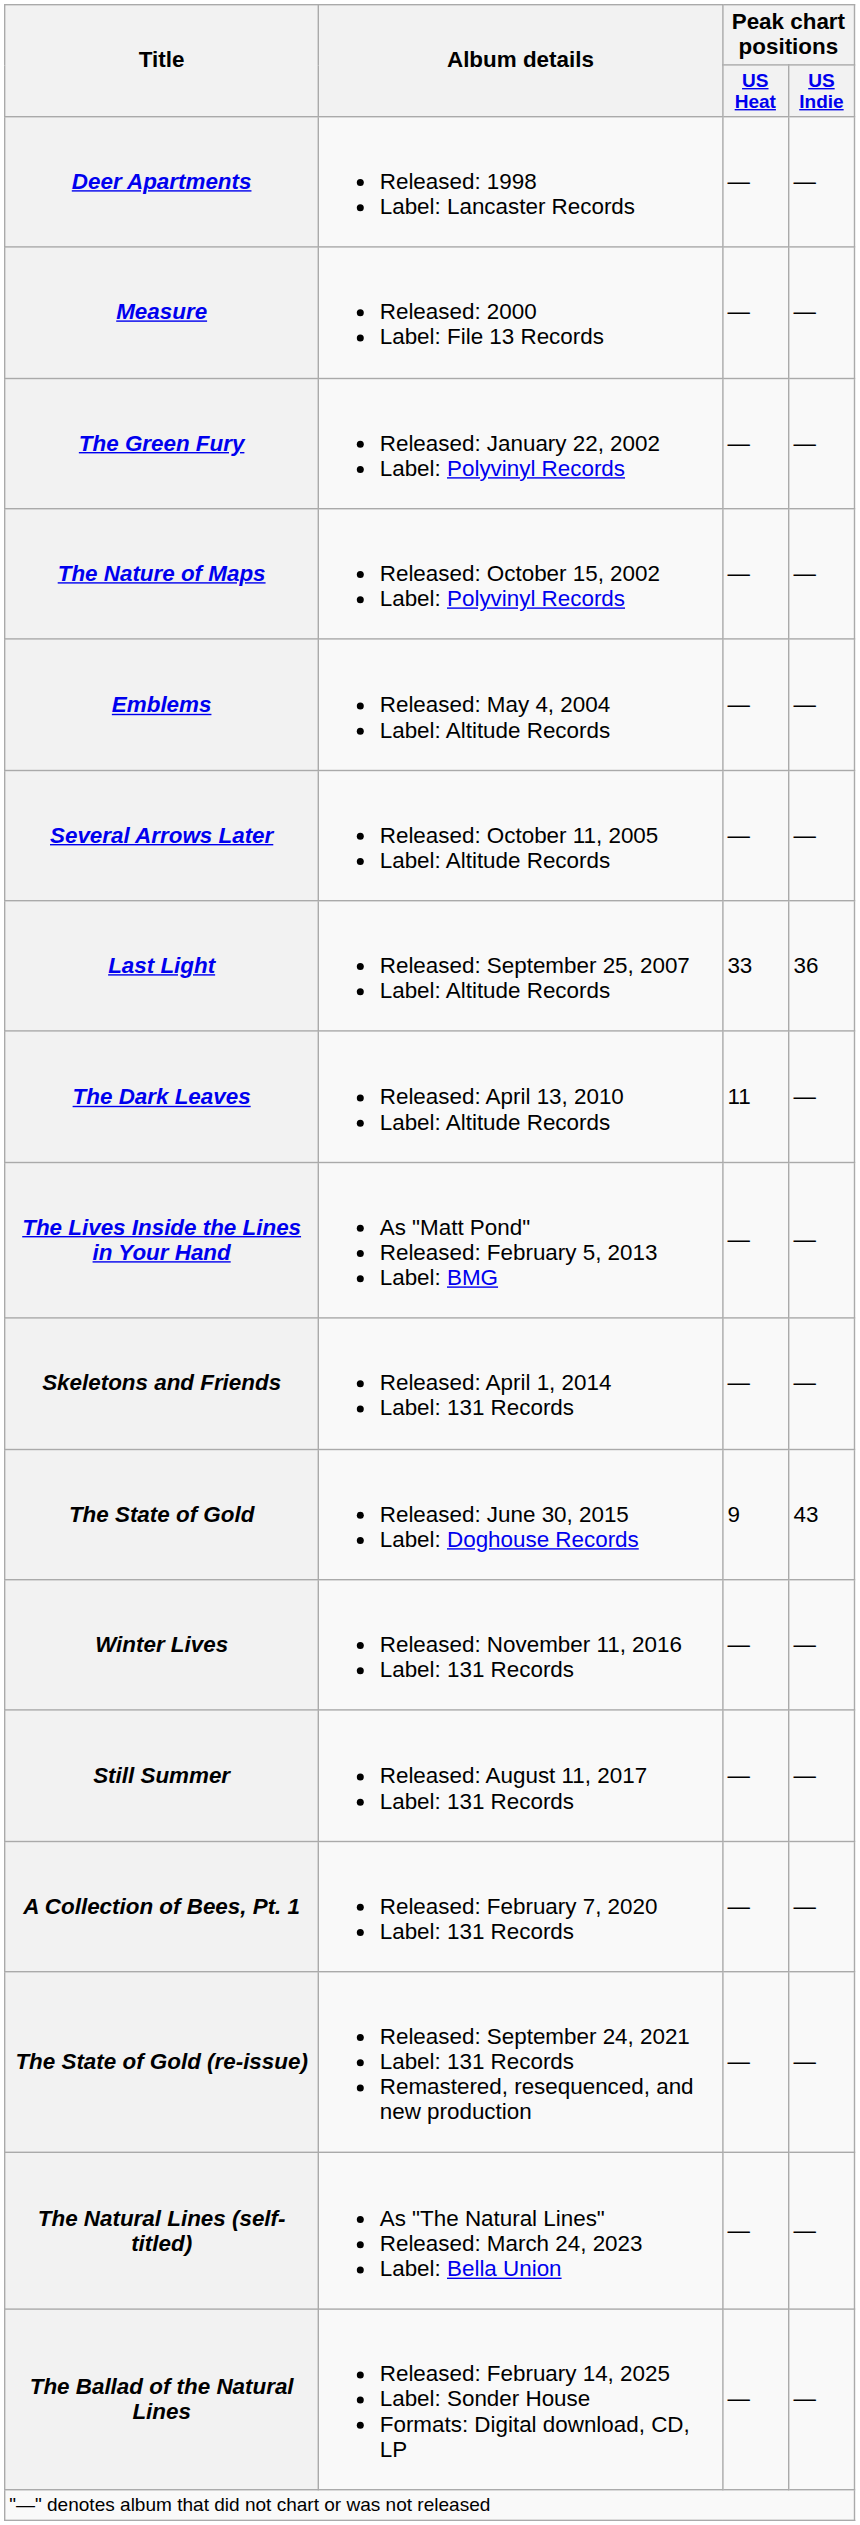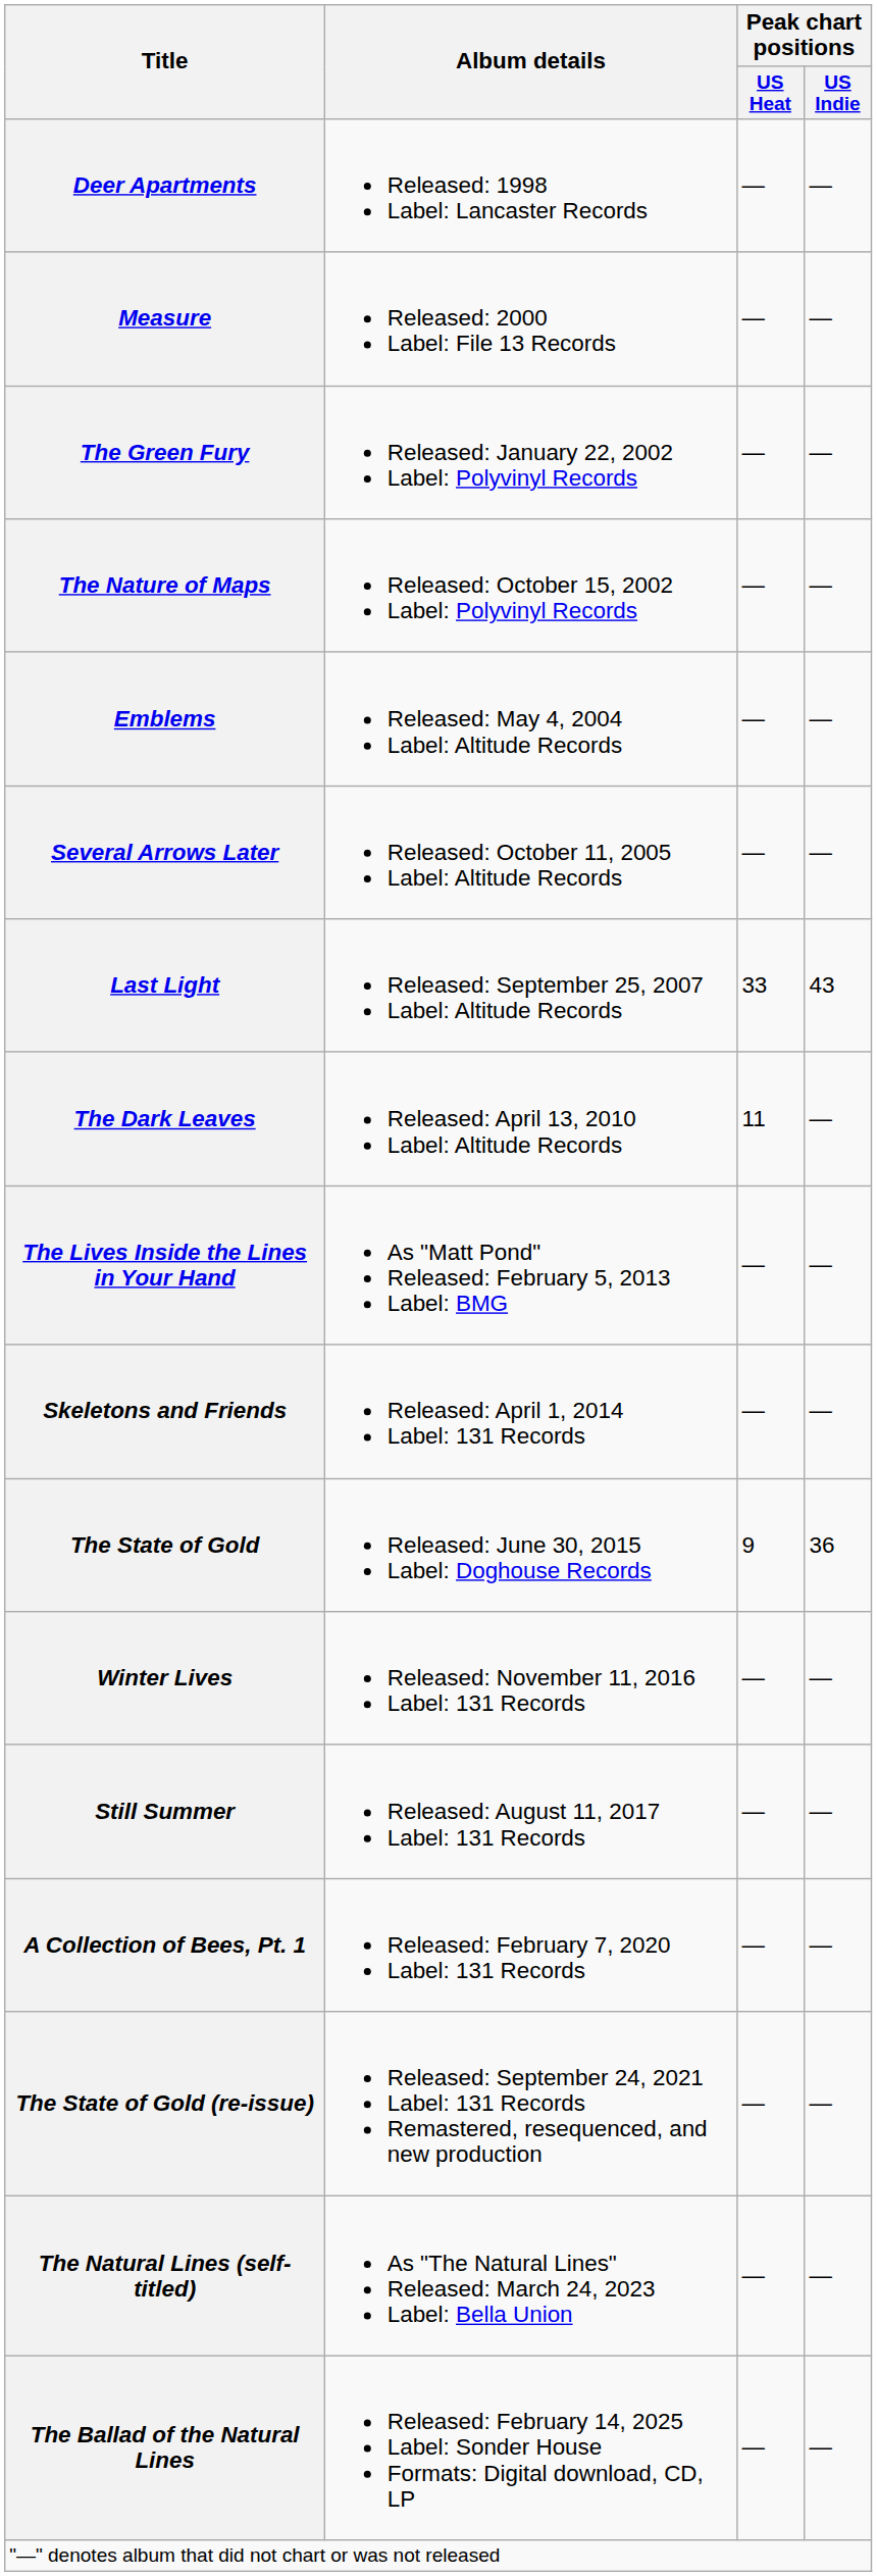 <table class="wikitable plainrowheaders" style="text-align:left;">
 <tr>
 <th scope="col" rowspan="2">Title</th>
 <th scope="col" rowspan="2">Album details</th>
 <th scope="col" colspan="2">Peak chart positions</th>
 </tr>
 <tr>
 <th scope="col" style="width:3em;font-size:85%;"><a href='#'>US Heat</a><br></th>
 <th scope="col" style="width:3em;font-size:85%;"><a href='#'>US Indie</a><br></th>
 </tr>
 <tr>
 <th scope="row"><strong><em><a href='#'>Deer Apartments</a></em></strong></th>
 <td><br><ul><li>Released: 1998</li><li>Label: Lancaster Records</li></ul></td>
 <td>—</td>
 <td>—</td>
 </tr>
 <tr>
 <th scope="row"><strong><em><a href='#'>Measure</a></em></strong></th>
 <td><br><ul><li>Released: 2000</li><li>Label: File 13 Records</li></ul></td>
 <td>—</td>
 <td>—</td>
 </tr>
 <tr>
 <th scope="row"><strong><em><a href='#'>The Green Fury</a></em></strong></th>
 <td><br><ul><li>Released: January 22, 2002</li><li>Label: <a href='#'>Polyvinyl Records</a></li></ul></td>
 <td>—</td>
 <td>—</td>
 </tr>
 <tr>
 <th scope="row"><strong><em><a href='#'>The Nature of Maps</a></em></strong></th>
 <td><br><ul><li>Released: October 15, 2002</li><li>Label: <a href='#'>Polyvinyl Records</a></li></ul></td>
 <td>—</td>
 <td>—</td>
 </tr>
 <tr>
 <th scope="row"><strong><em><a href='#'>Emblems</a></em></strong></th>
 <td><br><ul><li>Released: May 4, 2004</li><li>Label: Altitude Records</li></ul></td>
 <td>—</td>
 <td>—</td>
 </tr>
 <tr>
 <th scope="row"><strong><em><a href='#'>Several Arrows Later</a></em></strong></th>
 <td><br><ul><li>Released: October 11, 2005</li><li>Label: Altitude Records</li></ul></td>
 <td>—</td>
 <td>—</td>
 </tr>
 <tr>
 <th scope="row"><strong><em><a href='#'>Last Light</a></em></strong></th>
 <td><br><ul><li>Released: September 25, 2007</li><li>Label: Altitude Records</li></ul></td>
 <td>33</td>
-<td>36</td>
+<td>43</td>
 </tr>
 <tr>
 <th scope="row"><strong><em><a href='#'>The Dark Leaves</a></em></strong></th>
 <td><br><ul><li>Released: April 13, 2010</li><li>Label: Altitude Records</li></ul></td>
 <td>11</td>
 <td>—</td>
 </tr>
 <tr>
 <th scope="row"><strong><em><a href='#'>The Lives Inside the Lines in Your Hand</a></em></strong></th>
 <td><br><ul><li>As "Matt Pond"</li><li>Released: February 5, 2013</li><li>Label: <a href='#'>BMG</a></li></ul></td>
 <td>—</td>
 <td>—</td>
 </tr>
 <tr>
 <th ' scope="row"><strong><em>Skeletons and Friends</em></strong></th>
 <td><br><ul><li>Released: April 1, 2014</li><li>Label: 131 Records</li></ul></td>
 <td>—</td>
 <td>—</td>
 </tr>
 <tr>
 <th scope="row"><strong><em>The State of Gold</em></strong></th>
 <td><br><ul><li>Released: June 30, 2015</li><li>Label: <a href='#'>Doghouse Records</a></li></ul></td>
 <td>9</td>
-<td>43</td>
+<td>36</td>
 </tr>
 <tr>
 <th scope="row"><strong><em>Winter Lives</em></strong></th>
 <td><br><ul><li>Released: November 11, 2016</li><li>Label: 131 Records</li></ul></td>
 <td>—</td>
 <td>—</td>
 </tr>
 <tr>
 <th ' scope="row"><strong><em>Still Summer</em></strong></th>
 <td><br><ul><li>Released: August 11, 2017</li><li>Label: 131 Records</li></ul></td>
 <td>—</td>
 <td>—</td>
 </tr>
 <tr>
 <th ' scope="row"><strong><em>A Collection of Bees, Pt. 1</em></strong></th>
 <td><br><ul><li>Released: February 7, 2020</li><li>Label: 131 Records</li></ul></td>
 <td>—</td>
 <td>—</td>
 </tr>
 <tr>
 <th ' scope="row"><strong><em>The State of Gold (re-issue)</em></strong></th>
 <td><br><ul><li>Released: September 24, 2021</li><li>Label: 131 Records</li><li>Remastered, resequenced, and new production</li></ul></td>
 <td>—</td>
 <td>—</td>
 </tr>
 <tr>
 <th ' scope="row"><strong><em>The Natural Lines (self-titled)</em></strong></th>
 <td><br><ul><li>As "The Natural Lines"</li><li>Released: March 24, 2023</li><li>Label: <a href='#'>Bella Union</a></li></ul></td>
 <td>—</td>
 <td>—</td>
 </tr>
 <tr>
 <th ' scope="row"><strong><em>The Ballad of the Natural Lines</em></strong></th>
 <td><br><ul><li>Released: February 14, 2025</li><li>Label: Sonder House</li><li>Formats: Digital download, CD, LP</li></ul></td>
 <td>—</td>
 <td>—</td>
 </tr>
 <tr>
 <td colspan="5" style="text-align:left; font-size:85%;">"—" denotes album that did not chart or was not released</td>
 </tr>
 <tr>
 </tr>
 </table>
